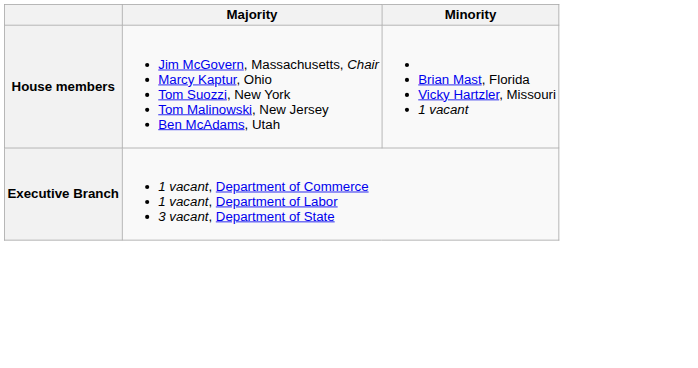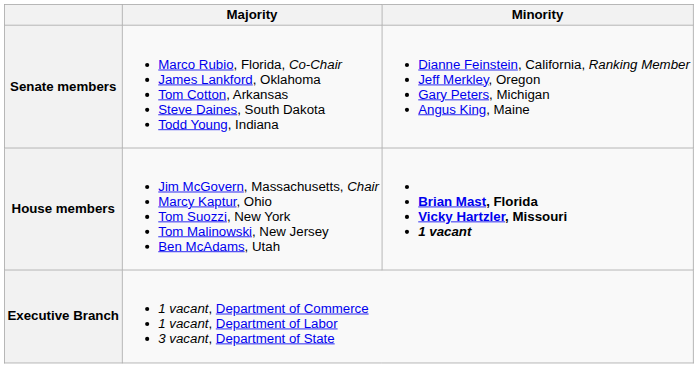 <table class=wikitable>
 <tr>
 <th></th>
 <th>Majority</th>
 <th>Minority</th>
 </tr>
 <tr>
+<th>Senate members</th>
+<td valign="top" ><br><ul><li><a href='#'>Marco Rubio</a>, Florida, <em>Co-Chair</em></li><li><a href='#'>James Lankford</a>, Oklahoma</li><li><a href='#'>Tom Cotton</a>, Arkansas</li><li><a href='#'>Steve Daines</a>, South Dakota</li><li><a href='#'>Todd Young</a>, Indiana</li></ul></td>
+<td valign="top" ><br><ul><li><a href='#'>Dianne Feinstein</a>, California, <em>Ranking Member</em></li><li><a href='#'>Jeff Merkley</a>, Oregon</li><li><a href='#'>Gary Peters</a>, Michigan</li><li><a href='#'>Angus King</a>, Maine</li></ul></td>
+</tr>
+<tr>
 <th>House members</th>
 <td valign="top" ><br><ul><li><a href='#'>Jim McGovern</a>, Massachusetts, <em>Chair</em></li><li><a href='#'>Marcy Kaptur</a>, Ohio</li><li><a href='#'>Tom Suozzi</a>, New York</li><li><a href='#'>Tom Malinowski</a>, New Jersey</li><li><a href='#'>Ben McAdams</a>, Utah</li></ul></td>
-<td valign="top" ><br><ul><li></li><li><a href='#'>Brian Mast</a>, Florida</li><li><a href='#'>Vicky Hartzler</a>, Missouri</li><li><em>1 vacant</em></li></ul></td>
+<td valign="top" ><strong><br><ul><li></li><li><a href='#'>Brian Mast</a>, Florida</li><li><a href='#'>Vicky Hartzler</a>, Missouri</li><li><em>1 vacant</em></li></ul></strong></td>
 </tr>
 <tr>
 <th>Executive Branch</th>
 <td colspan=2><br><ul><li><em>1 vacant</em>, <a href='#'>Department of Commerce</a></li><li><em>1 vacant</em>, <a href='#'>Department of Labor</a></li><li><em>3 vacant</em>, <a href='#'>Department of State</a></li></ul></td>
 </tr>
 </table>
